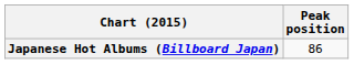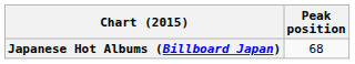 <table class="wikitable sortable plainrowheaders">
 <tr>
 <th>Chart (2015)</th>
 <th>Peak<br>position</th>
 </tr>
 <tr>
 <th scope="row">Japanese Hot Albums (<em><a href='#'>Billboard Japan</a></em>)</th>
-<td align="center">86</td>
+<td align="center">68</td>
 </tr>
 </table>
